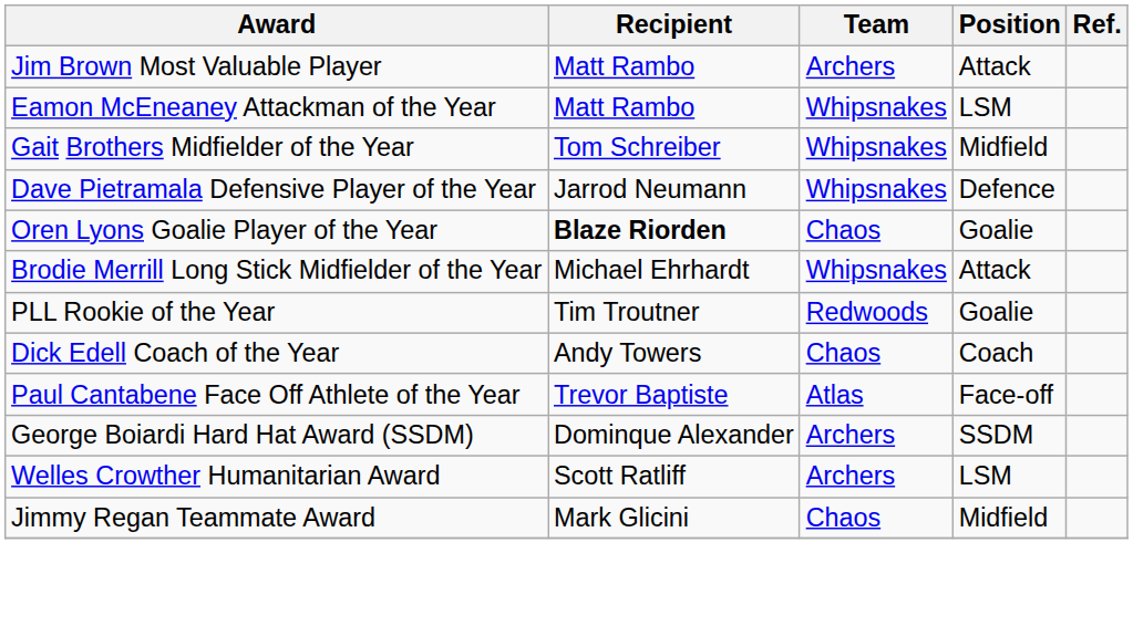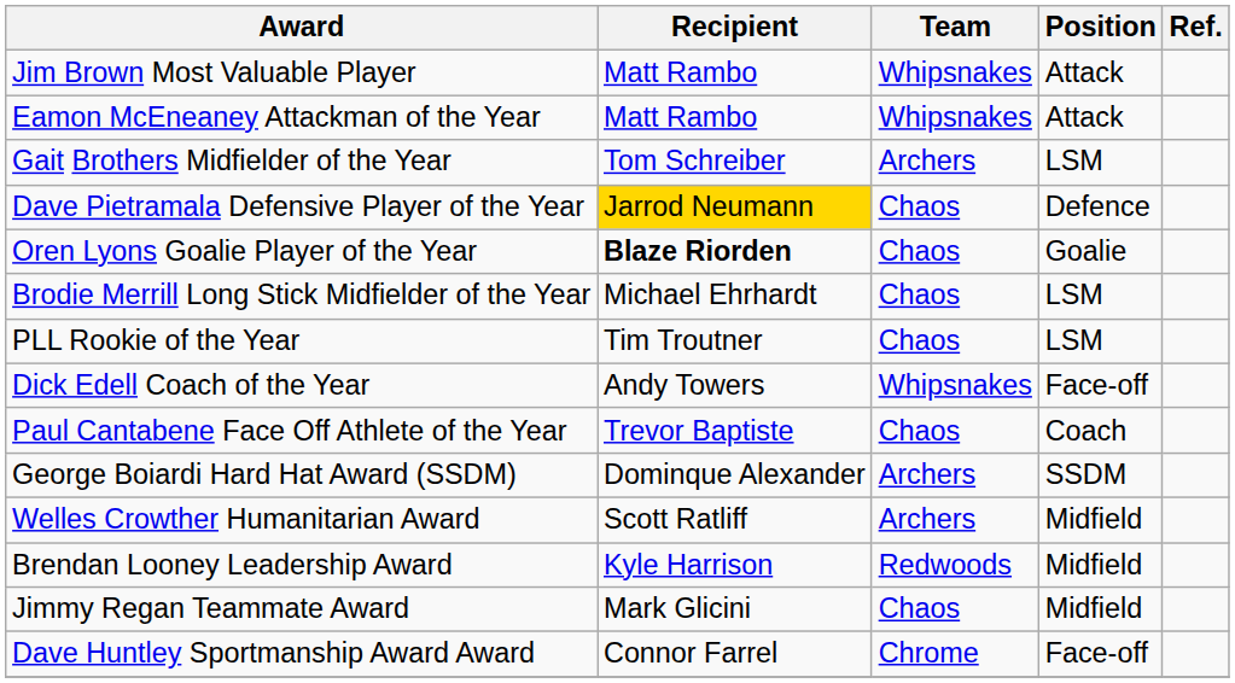 <table class="wikitable" text-align:center;>
 <tr>
 <th>Award</th>
 <th>Recipient</th>
 <th>Team</th>
 <th>Position</th>
 <th>Ref.</th>
 </tr>
 <tr>
 <td><a href='#'>Jim Brown</a> Most Valuable Player</td>
 <td><a href='#'>Matt Rambo</a></td>
-<td><a href='#'>Archers</a></td>
+<td><a href='#'>Whipsnakes</a></td>
 <td>Attack</td>
 <td></td>
 </tr>
 <tr>
 <td><a href='#'>Eamon McEneaney</a> Attackman of the Year</td>
 <td><a href='#'>Matt Rambo</a></td>
 <td><a href='#'>Whipsnakes</a></td>
-<td>LSM</td>
+<td>Attack</td>
 <td></td>
 </tr>
 <tr>
 <td><a href='#'>Gait</a> <a href='#'>Brothers</a> Midfielder of the Year</td>
 <td><a href='#'>Tom Schreiber</a></td>
-<td><a href='#'>Whipsnakes</a></td>
-<td>Midfield</td>
+<td><a href='#'>Archers</a></td>
+<td>LSM</td>
 <td></td>
 </tr>
 <tr>
 <td><a href='#'>Dave Pietramala</a> Defensive Player of the Year</td>
-<td>Jarrod Neumann</td>
-<td><a href='#'>Whipsnakes</a></td>
+<td style="background: gold;">Jarrod Neumann</td>
+<td><a href='#'>Chaos</a></td>
 <td>Defence</td>
 <td></td>
 </tr>
 <tr>
 <td><a href='#'>Oren Lyons</a> Goalie Player of the Year</td>
 <td><strong>Blaze Riorden</strong></td>
 <td><a href='#'>Chaos</a></td>
 <td>Goalie</td>
 <td></td>
 </tr>
 <tr>
 <td><a href='#'>Brodie Merrill</a> Long Stick Midfielder of the Year</td>
 <td>Michael Ehrhardt</td>
-<td><a href='#'>Whipsnakes</a></td>
-<td>Attack</td>
+<td><a href='#'>Chaos</a></td>
+<td>LSM</td>
 <td></td>
 </tr>
 <tr>
 <td>PLL Rookie of the Year</td>
 <td>Tim Troutner</td>
-<td><a href='#'>Redwoods</a></td>
-<td>Goalie</td>
+<td><a href='#'>Chaos</a></td>
+<td>LSM</td>
 <td></td>
 </tr>
 <tr>
 <td><a href='#'>Dick Edell</a> Coach of the Year</td>
 <td>Andy Towers</td>
-<td><a href='#'>Chaos</a></td>
-<td>Coach</td>
+<td><a href='#'>Whipsnakes</a></td>
+<td>Face-off</td>
 <td></td>
 </tr>
 <tr>
 <td><a href='#'>Paul Cantabene</a> Face Off Athlete of the Year</td>
 <td><a href='#'>Trevor Baptiste</a></td>
-<td><a href='#'>Atlas</a></td>
-<td>Face-off</td>
+<td><a href='#'>Chaos</a></td>
+<td>Coach</td>
 <td></td>
 </tr>
 <tr>
 <td>George Boiardi Hard Hat Award (SSDM)</td>
 <td>Dominque Alexander</td>
 <td><a href='#'>Archers</a></td>
 <td>SSDM</td>
 <td></td>
 </tr>
 <tr>
 <td><a href='#'>Welles Crowther</a> Humanitarian Award</td>
 <td>Scott Ratliff</td>
 <td><a href='#'>Archers</a></td>
-<td>LSM</td>
+<td>Midfield</td>
+<td></td>
+</tr>
+<tr>
+<td>Brendan Looney Leadership Award</td>
+<td><a href='#'>Kyle Harrison</a></td>
+<td><a href='#'>Redwoods</a></td>
+<td>Midfield</td>
 <td></td>
 </tr>
 <tr>
 <td>Jimmy Regan Teammate Award</td>
 <td>Mark Glicini</td>
 <td><a href='#'>Chaos</a></td>
 <td>Midfield</td>
 <td></td>
 </tr>
 <tr>
+<td><a href='#'>Dave Huntley</a> Sportmanship Award Award</td>
+<td>Connor Farrel</td>
+<td><a href='#'>Chrome</a></td>
+<td>Face-off</td>
+<td></td>
+</tr>
+<tr>
 </tr>
 </table>
